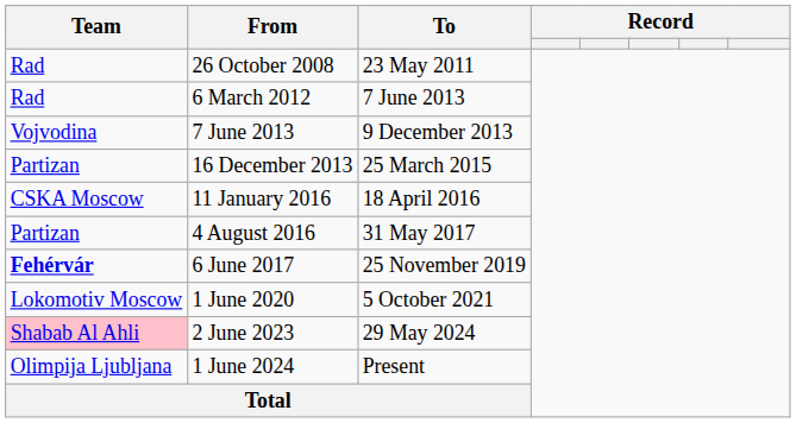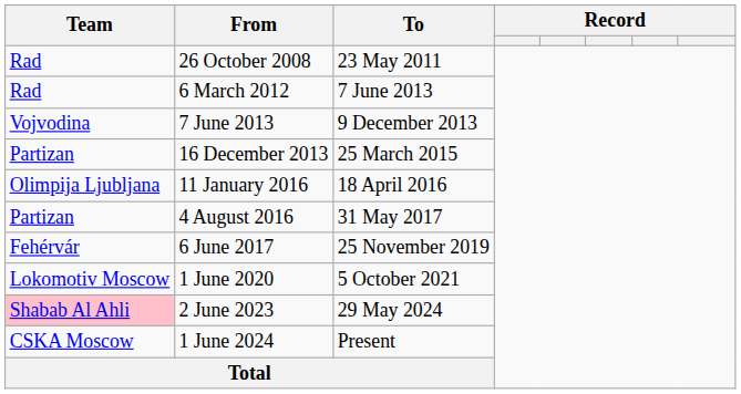 <table class="wikitable" style="text-align:center">
 <tr>
 <th rowspan="2">Team</th>
 <th rowspan="2">From</th>
 <th rowspan="2">To</th>
 <th colspan="5">Record</th>
 </tr>
 <tr>
 <th width=30></th>
 <th width=30></th>
 <th width=30></th>
 <th width=30></th>
 <th width=40></th>
 </tr>
 <tr>
 <td align=left> <a href='#'>Rad</a></td>
 <td align=left>26 October 2008</td>
 <td align=left>23 May 2011<br></td>
 </tr>
 <tr>
 <td align=left> <a href='#'>Rad</a></td>
 <td align=left>6 March 2012</td>
 <td align=left>7 June 2013<br></td>
 </tr>
 <tr>
 <td align=left> <a href='#'>Vojvodina</a></td>
 <td align=left>7 June 2013</td>
 <td align=left>9 December 2013<br></td>
 </tr>
 <tr>
 <td align=left> <a href='#'>Partizan</a></td>
 <td align=left>16 December 2013</td>
 <td align=left>25 March 2015<br></td>
 </tr>
 <tr>
-<td align=left> <a href='#'>CSKA Moscow</a></td>
+<td align=left> <a href='#'>Olimpija Ljubljana</a></td>
 <td align=left>11 January 2016</td>
 <td align=left>18 April 2016<br></td>
 </tr>
 <tr>
 <td align=left> <a href='#'>Partizan</a></td>
 <td align=left>4 August 2016</td>
 <td align=left>31 May 2017<br></td>
 </tr>
 <tr>
-<td align=left><strong> <a href='#'>Fehérvár</a></strong></td>
+<td align=left> <a href='#'>Fehérvár</a></td>
 <td align=left>6 June 2017</td>
 <td align=left>25 November 2019<br></td>
 </tr>
 <tr>
 <td align=left> <a href='#'>Lokomotiv Moscow</a></td>
 <td align=left>1 June 2020</td>
 <td align=left>5 October 2021<br></td>
 </tr>
 <tr>
 <td align=left style="background: pink;"> <a href='#'>Shabab Al Ahli</a></td>
 <td align=left>2 June 2023</td>
 <td align=left>29 May 2024<br></td>
 </tr>
 <tr>
-<td align=left> <a href='#'>Olimpija Ljubljana</a></td>
+<td align=left> <a href='#'>CSKA Moscow</a></td>
 <td align=left>1 June 2024</td>
 <td align=left>Present<br></td>
 </tr>
 <tr>
 <th colspan="3">Total<br></th>
 </tr>
 </table>
